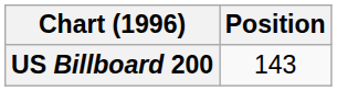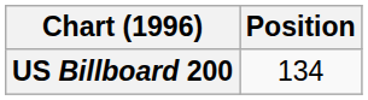 <table class="wikitable plainrowheaders" style="text-align:center">
 <tr>
 <th scope="col">Chart (1996)</th>
 <th scope="col">Position</th>
 </tr>
 <tr>
 <th scope="row">US <em>Billboard</em> 200</th>
-<td>143</td>
+<td>134</td>
 </tr>
 </table>
